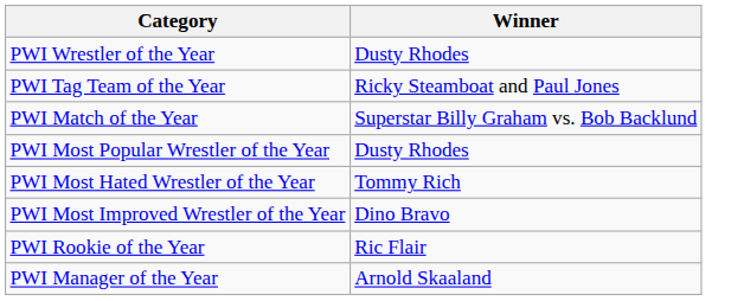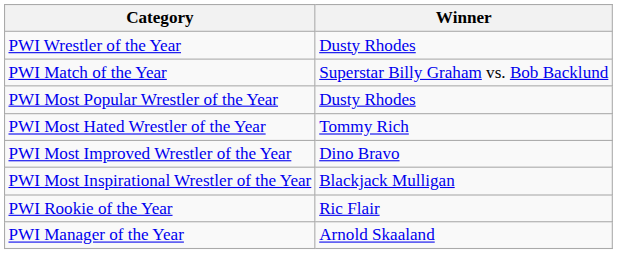 <table class="wikitable">
 <tr>
 <th>Category</th>
 <th>Winner</th>
 </tr>
 <tr>
 <td><a href='#'>PWI Wrestler of the Year</a></td>
 <td><a href='#'>Dusty Rhodes</a></td>
-</tr>
-<tr>
-<td><a href='#'>PWI Tag Team of the Year</a></td>
-<td><a href='#'>Ricky Steamboat</a> and <a href='#'>Paul Jones</a></td>
 </tr>
 <tr>
 <td><a href='#'>PWI Match of the Year</a></td>
 <td><a href='#'>Superstar Billy Graham</a> vs. <a href='#'>Bob Backlund</a></td>
 </tr>
 <tr>
 <td><a href='#'>PWI Most Popular Wrestler of the Year</a></td>
 <td><a href='#'>Dusty Rhodes</a></td>
 </tr>
 <tr>
 <td><a href='#'>PWI Most Hated Wrestler of the Year</a></td>
 <td><a href='#'>Tommy Rich</a></td>
 </tr>
 <tr>
 <td><a href='#'>PWI Most Improved Wrestler of the Year</a></td>
 <td><a href='#'>Dino Bravo</a></td>
 </tr>
 <tr>
+<td><a href='#'>PWI Most Inspirational Wrestler of the Year</a></td>
+<td><a href='#'>Blackjack Mulligan</a></td>
+</tr>
+<tr>
 <td><a href='#'>PWI Rookie of the Year</a></td>
 <td><a href='#'>Ric Flair</a></td>
 </tr>
 <tr>
 <td><a href='#'>PWI Manager of the Year</a></td>
 <td><a href='#'>Arnold Skaaland</a></td>
 </tr>
 </table>
